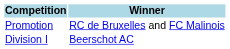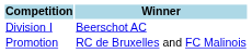 <table>
 <tr style="background:lightblue;">
 <th>Competition</th>
 <th>Winner</th>
 </tr>
 <tr>
+<td><a href='#'>Division I</a></td>
+<td><a href='#'>Beerschot AC</a></td>
+</tr>
+<tr>
 <td><a href='#'>Promotion</a></td>
 <td><a href='#'>RC de Bruxelles</a> and <a href='#'>FC Malinois</a></td>
 </tr>
-<tr>
-<td><a href='#'>Division I</a></td>
-<td><a href='#'>Beerschot AC</a></td>
-</tr>
 </table>
